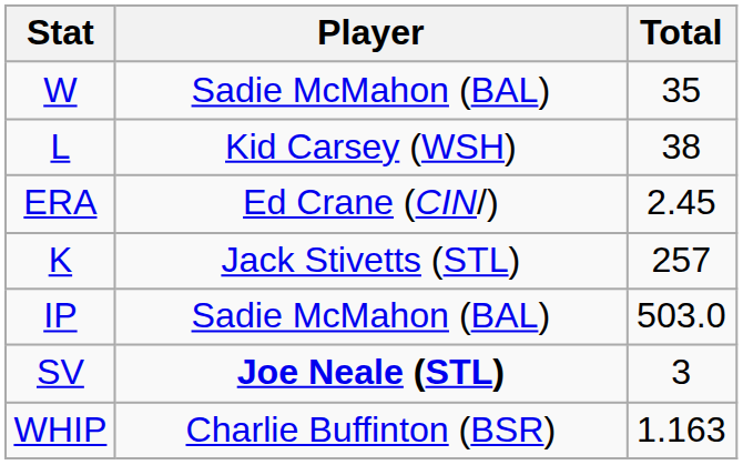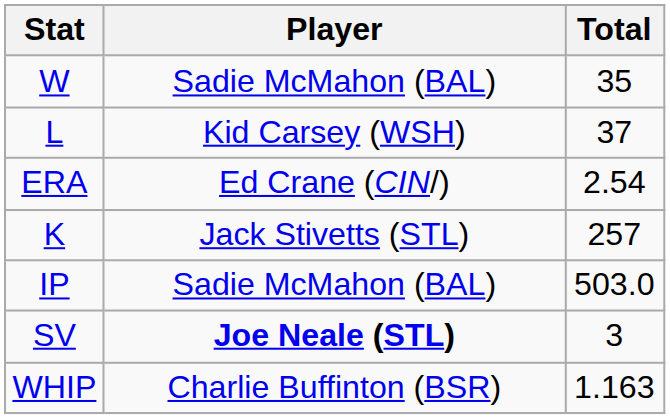 <table class="wikitable" style="text-align:center;">
 <tr>
 <th style="width:15%;">Stat</th>
 <th>Player</th>
 <th style="width:15%;">Total</th>
 </tr>
 <tr>
 <td><a href='#'>W</a></td>
 <td><a href='#'>Sadie McMahon</a> (<a href='#'>BAL</a>)</td>
 <td>35</td>
 </tr>
 <tr>
 <td><a href='#'>L</a></td>
 <td><a href='#'>Kid Carsey</a> (<a href='#'>WSH</a>)</td>
-<td>38</td>
+<td>37</td>
 </tr>
 <tr>
 <td><a href='#'>ERA</a></td>
 <td><a href='#'>Ed Crane</a> (<em><a href='#'>CIN</a></em>/)</td>
-<td>2.45</td>
+<td>2.54</td>
 </tr>
 <tr>
 <td><a href='#'>K</a></td>
 <td><a href='#'>Jack Stivetts</a> (<a href='#'>STL</a>)</td>
 <td>257</td>
 </tr>
 <tr>
 <td><a href='#'>IP</a></td>
 <td><a href='#'>Sadie McMahon</a> (<a href='#'>BAL</a>)</td>
 <td>503.0</td>
 </tr>
 <tr>
 <td><a href='#'>SV</a></td>
 <td><strong><a href='#'>Joe Neale</a> (<a href='#'>STL</a>)</strong></td>
 <td>3</td>
 </tr>
 <tr>
 <td><a href='#'>WHIP</a></td>
 <td><a href='#'>Charlie Buffinton</a> (<a href='#'>BSR</a>)</td>
 <td>1.163</td>
 </tr>
 </table>
